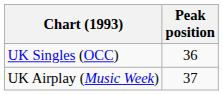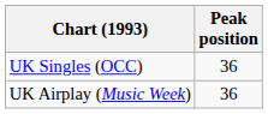 <table class="wikitable sortable">
 <tr>
 <th>Chart (1993)</th>
 <th>Peak<br>position</th>
 </tr>
 <tr>
 <td><a href='#'>UK Singles</a> (<a href='#'>OCC</a>)</td>
 <td align="center">36</td>
 </tr>
 <tr>
 <td>UK Airplay (<em><a href='#'>Music Week</a></em>)</td>
-<td align="center">37</td>
+<td align="center">36</td>
 </tr>
 </table>
